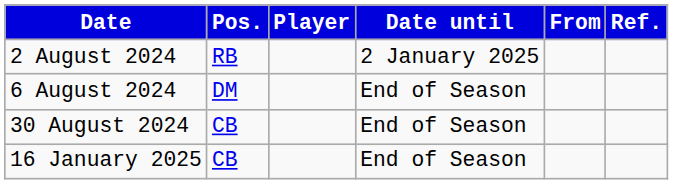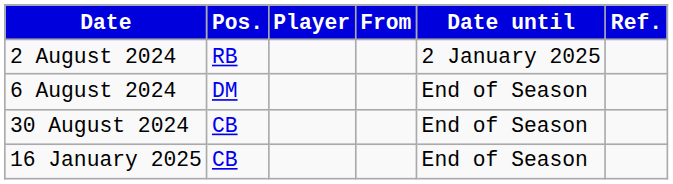 <table class="wikitable plainrowheaders sortable">
 <tr>
 <th style="color:#ffffff; background:#0000dd;">Date</th>
 <th style="color:#ffffff; background:#0000dd;">Pos.</th>
 <th style="color:#ffffff; background:#0000dd;">Player</th>
+<th style="color:#ffffff; background:#0000dd;">From</th>
 <th style="color:#ffffff; background:#0000dd;">Date until</th>
-<th style="color:#ffffff; background:#0000dd;">From</th>
 <th style="color:#ffffff; background:#0000dd;">Ref.</th>
 </tr>
 <tr>
 <td>2 August 2024</td>
 <td><a href='#'>RB</a></td>
 <td></td>
+<td></td>
 <td>2 January 2025</td>
-<td></td>
 <td></td>
 </tr>
 <tr>
 <td>6 August 2024</td>
 <td><a href='#'>DM</a></td>
 <td></td>
+<td></td>
 <td>End of Season</td>
-<td></td>
 <td></td>
 </tr>
 <tr>
 <td>30 August 2024</td>
 <td><a href='#'>CB</a></td>
 <td></td>
+<td></td>
 <td>End of Season</td>
-<td></td>
 <td></td>
 </tr>
 <tr>
 <td>16 January 2025</td>
 <td><a href='#'>CB</a></td>
 <td></td>
+<td></td>
 <td>End of Season</td>
-<td></td>
 <td></td>
 </tr>
 </table>
